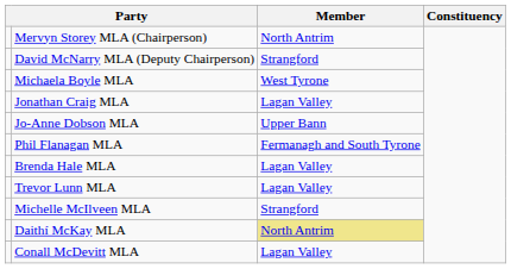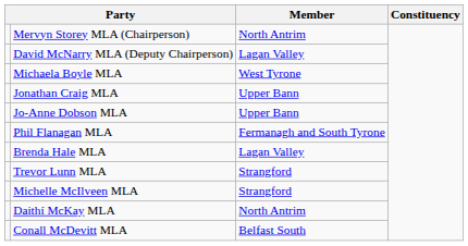 <table class="wikitable" border="1">
 <tr>
 <th colspan="2" scope="col">Party</th>
 <th scope="col">Member</th>
 <th scope="col">Constituency</th>
 </tr>
 <tr>
 <td></td>
 <td><a href='#'>Mervyn Storey</a> MLA (Chairperson)</td>
 <td><a href='#'>North Antrim</a></td>
 </tr>
 <tr>
 <td></td>
 <td><a href='#'>David McNarry</a> MLA (Deputy Chairperson)</td>
-<td><a href='#'>Strangford</a></td>
+<td><a href='#'>Lagan Valley</a></td>
 </tr>
 <tr>
 <td></td>
 <td><a href='#'>Michaela Boyle</a> MLA</td>
 <td><a href='#'>West Tyrone</a></td>
 </tr>
 <tr>
 <td></td>
 <td><a href='#'>Jonathan Craig</a> MLA</td>
-<td><a href='#'>Lagan Valley</a></td>
+<td><a href='#'>Upper Bann</a></td>
 </tr>
 <tr>
 <td></td>
 <td><a href='#'>Jo-Anne Dobson</a> MLA</td>
 <td><a href='#'>Upper Bann</a></td>
 </tr>
 <tr>
 <td></td>
 <td><a href='#'>Phil Flanagan</a> MLA</td>
 <td><a href='#'>Fermanagh and South Tyrone</a></td>
 </tr>
 <tr>
 <td></td>
 <td><a href='#'>Brenda Hale</a> MLA</td>
 <td><a href='#'>Lagan Valley</a></td>
 </tr>
 <tr>
 <td></td>
 <td><a href='#'>Trevor Lunn</a> MLA</td>
-<td><a href='#'>Lagan Valley</a></td>
+<td><a href='#'>Strangford</a></td>
 </tr>
 <tr>
 <td></td>
 <td><a href='#'>Michelle McIlveen</a> MLA</td>
 <td><a href='#'>Strangford</a></td>
 </tr>
 <tr>
 <td></td>
 <td><a href='#'>Daithí McKay</a> MLA</td>
-<td style="background: khaki;"><a href='#'>North Antrim</a></td>
+<td><a href='#'>North Antrim</a></td>
 </tr>
 <tr>
 <td></td>
 <td><a href='#'>Conall McDevitt</a> MLA</td>
-<td><a href='#'>Lagan Valley</a></td>
+<td><a href='#'>Belfast South</a></td>
 </tr>
 </table>
